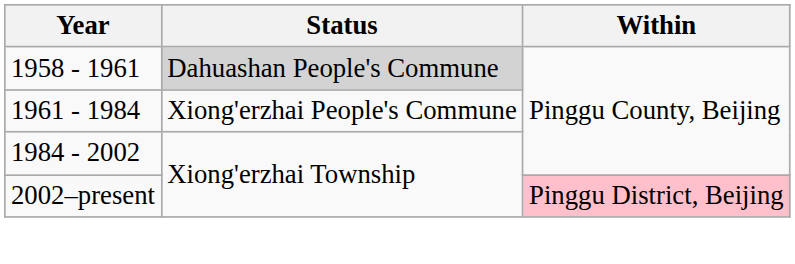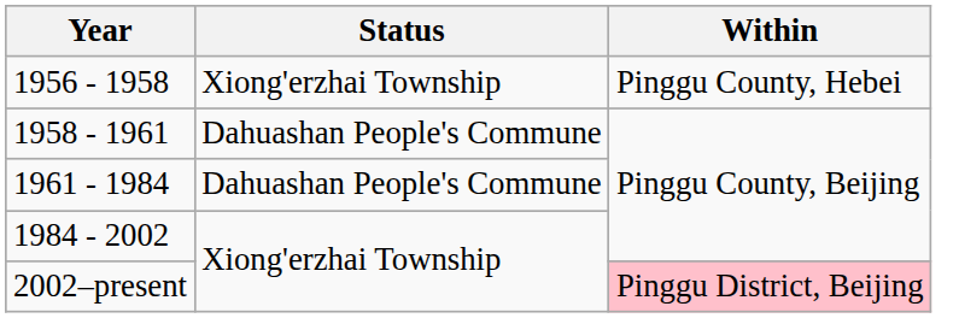 <table class="wikitable">
 <tr>
 <th>Year</th>
 <th>Status</th>
 <th>Within</th>
 </tr>
 <tr>
+<td>1956 - 1958</td>
+<td>Xiong'erzhai Township</td>
+<td>Pinggu County, Hebei</td>
+</tr>
+<tr>
 <td>1958 - 1961</td>
-<td style="background: lightgrey;">Dahuashan People's Commune</td>
+<td>Dahuashan People's Commune</td>
 <td rowspan="3">Pinggu County, Beijing</td>
 </tr>
 <tr>
 <td>1961 - 1984</td>
-<td>Xiong'erzhai People's Commune</td>
+<td>Dahuashan People's Commune</td>
 </tr>
 <tr>
 <td>1984 - 2002</td>
 <td rowspan="2">Xiong'erzhai Township</td>
 </tr>
 <tr>
 <td>2002–present</td>
 <td style="background: pink;">Pinggu District, Beijing</td>
 </tr>
 </table>
